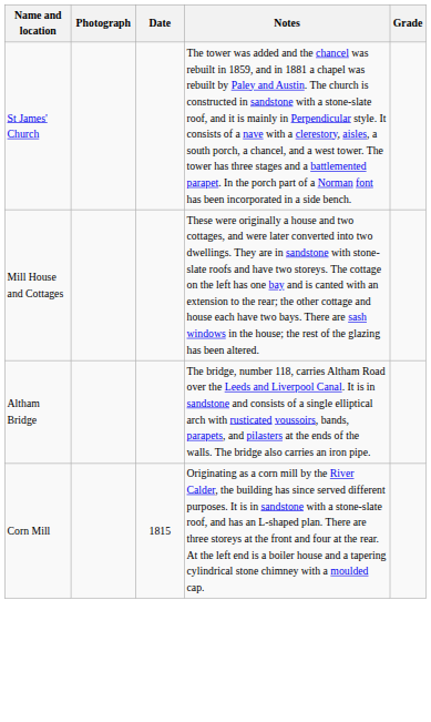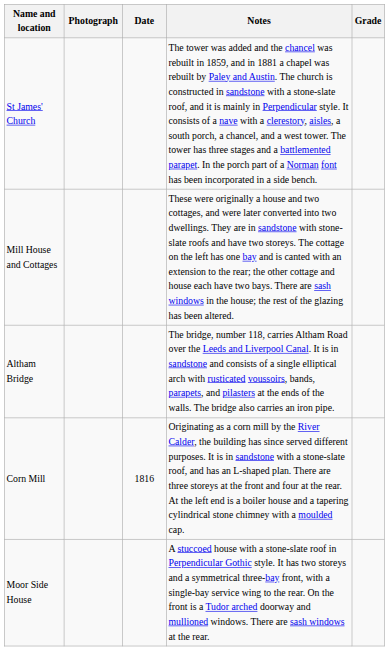 <table class="wikitable sortable plainrowheaders" style="width:100%;border:0px;text-align:left;line-height:150%;">
 <tr>
 <th scope="col"  style="width:150px">Name and location</th>
 <th scope="col"  style="width:100px" class="unsortable">Photograph</th>
 <th scope="col"  style="width:120px">Date</th>
 <th scope="col"  style="width:650px" class="unsortable">Notes</th>
 <th scope="col"  style="width:50px">Grade</th>
 </tr>
 <tr>
 <td><a href='#'>St James' Church</a><br><small></small></td>
 <td></td>
 <td align="center"></td>
 <td>The tower was added and the <a href='#'>chancel</a> was rebuilt in 1859, and in 1881 a chapel was rebuilt by <a href='#'>Paley and Austin</a>.  The church is constructed in <a href='#'>sandstone</a> with a stone-slate roof, and it is mainly in <a href='#'>Perpendicular</a> style.  It consists of a <a href='#'>nave</a> with a <a href='#'>clerestory</a>, <a href='#'>aisles</a>, a south porch, a chancel, and a west tower.  The tower has three stages and a <a href='#'>battlemented</a> <a href='#'>parapet</a>.  In the porch part of a <a href='#'>Norman</a> <a href='#'>font</a> has been incorporated in a side bench.</td>
 <td align="center" ></td>
 </tr>
 <tr>
 <td>Mill House and Cottages<br><small></small></td>
 <td></td>
 <td align="center"></td>
 <td>These were originally a house and two cottages, and were later converted into two dwellings.  They are in <a href='#'>sandstone</a> with stone-slate roofs and have two storeys.  The cottage on the left has one <a href='#'>bay</a> and is canted with an extension to the rear; the other cottage and house each have two bays.  There are <a href='#'>sash windows</a> in the house; the rest of the glazing has been altered.</td>
 <td align="center" ></td>
 </tr>
 <tr>
 <td>Altham Bridge<br><small></small></td>
 <td></td>
 <td align="center"></td>
 <td>The bridge, number 118, carries Altham Road over the <a href='#'>Leeds and Liverpool Canal</a>.  It is in <a href='#'>sandstone</a> and consists of a single elliptical arch with  <a href='#'>rusticated</a> <a href='#'>voussoirs</a>, bands, <a href='#'>parapets</a>, and <a href='#'>pilasters</a> at the ends of the walls.  The bridge also carries an iron pipe.</td>
 <td align="center" ></td>
 </tr>
 <tr>
 <td>Corn Mill<br><small></small></td>
 <td></td>
-<td align="center">1815</td>
+<td align="center">1816</td>
 <td>Originating as a corn mill by the <a href='#'>River Calder</a>, the building has since served different purposes.  It is in <a href='#'>sandstone</a> with a stone-slate roof, and has an L-shaped plan.  There are three storeys at the front and four at the rear.  At the left end is a boiler house and a tapering cylindrical stone chimney with a <a href='#'>moulded</a> cap.</td>
+<td align="center" ></td>
+</tr>
+<tr>
+<td>Moor Side House<br><small></small></td>
+<td></td>
+<td align="center"></td>
+<td>A <a href='#'>stuccoed</a> house with a stone-slate roof in <a href='#'>Perpendicular Gothic</a> style.  It has two storeys and a symmetrical three-<a href='#'>bay</a> front, with a single-bay service wing to the rear.  On the front is a <a href='#'>Tudor arched</a> doorway and <a href='#'>mullioned</a> windows.  There are <a href='#'>sash windows</a> at the rear.</td>
 <td align="center" ></td>
 </tr>
 <tr>
 </tr>
 </table>
